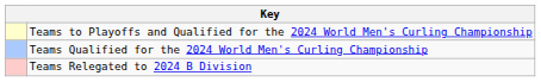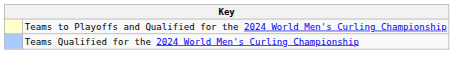 <table class="wikitable" style="text-align: center;">
 <tr>
 <th colspan=2>Key</th>
 </tr>
 <tr>
 <td style="background:#ffffcc; width:20px;"></td>
 <td align=left>Teams to Playoffs and Qualified for the <a href='#'>2024 World Men's Curling Championship</a></td>
 </tr>
 <tr>
 <td style="background:#aac9fc; width:20px;"></td>
 <td align=left>Teams Qualified for the <a href='#'>2024 World Men's Curling Championship</a></td>
 </tr>
-<tr>
-<td style="background:#ffcccc; width:20px;"></td>
-<td align=left>Teams Relegated to <a href='#'>2024 B Division</a></td>
-</tr>
 </table>
